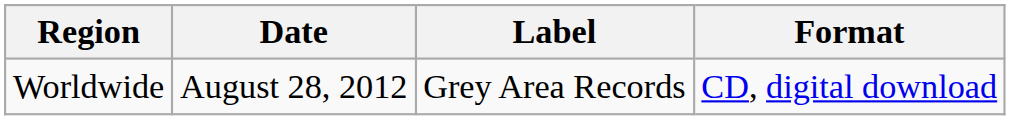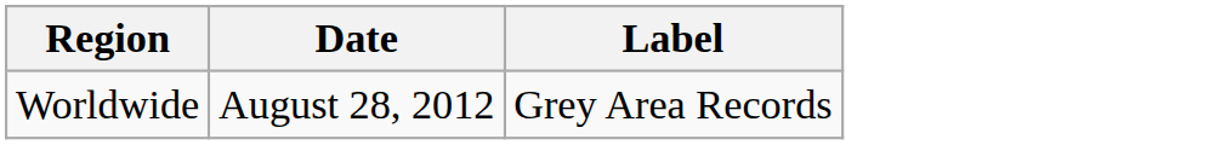 <table class="wikitable" style="text-align:center;">
 <tr>
 <th>Region</th>
 <th>Date</th>
 <th>Label</th>
-<th>Format</th>
 </tr>
 <tr>
 <td>Worldwide</td>
 <td>August 28, 2012</td>
 <td>Grey Area Records</td>
-<td><a href='#'>CD</a>, <a href='#'>digital download</a></td>
 </tr>
 </table>
